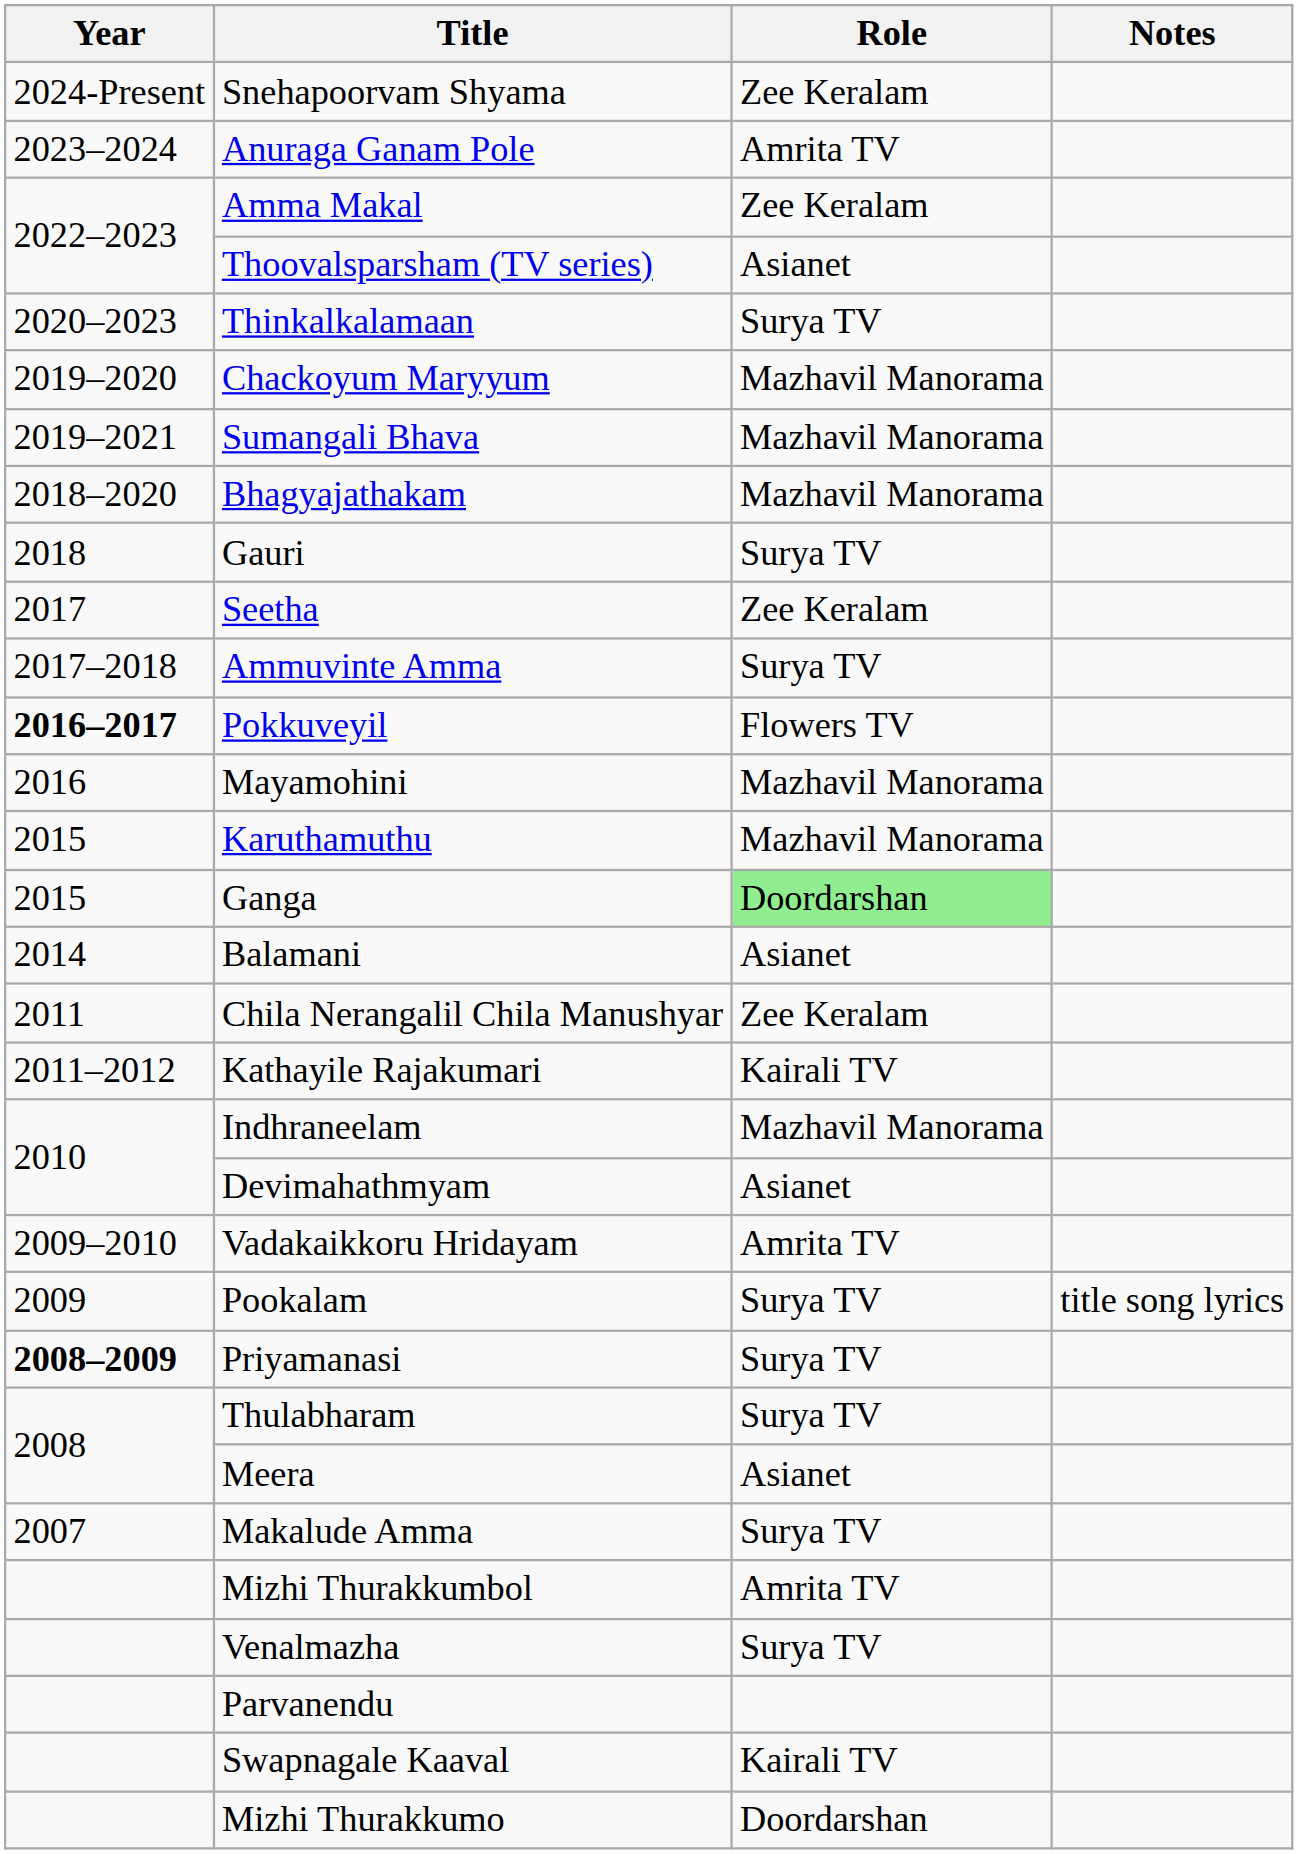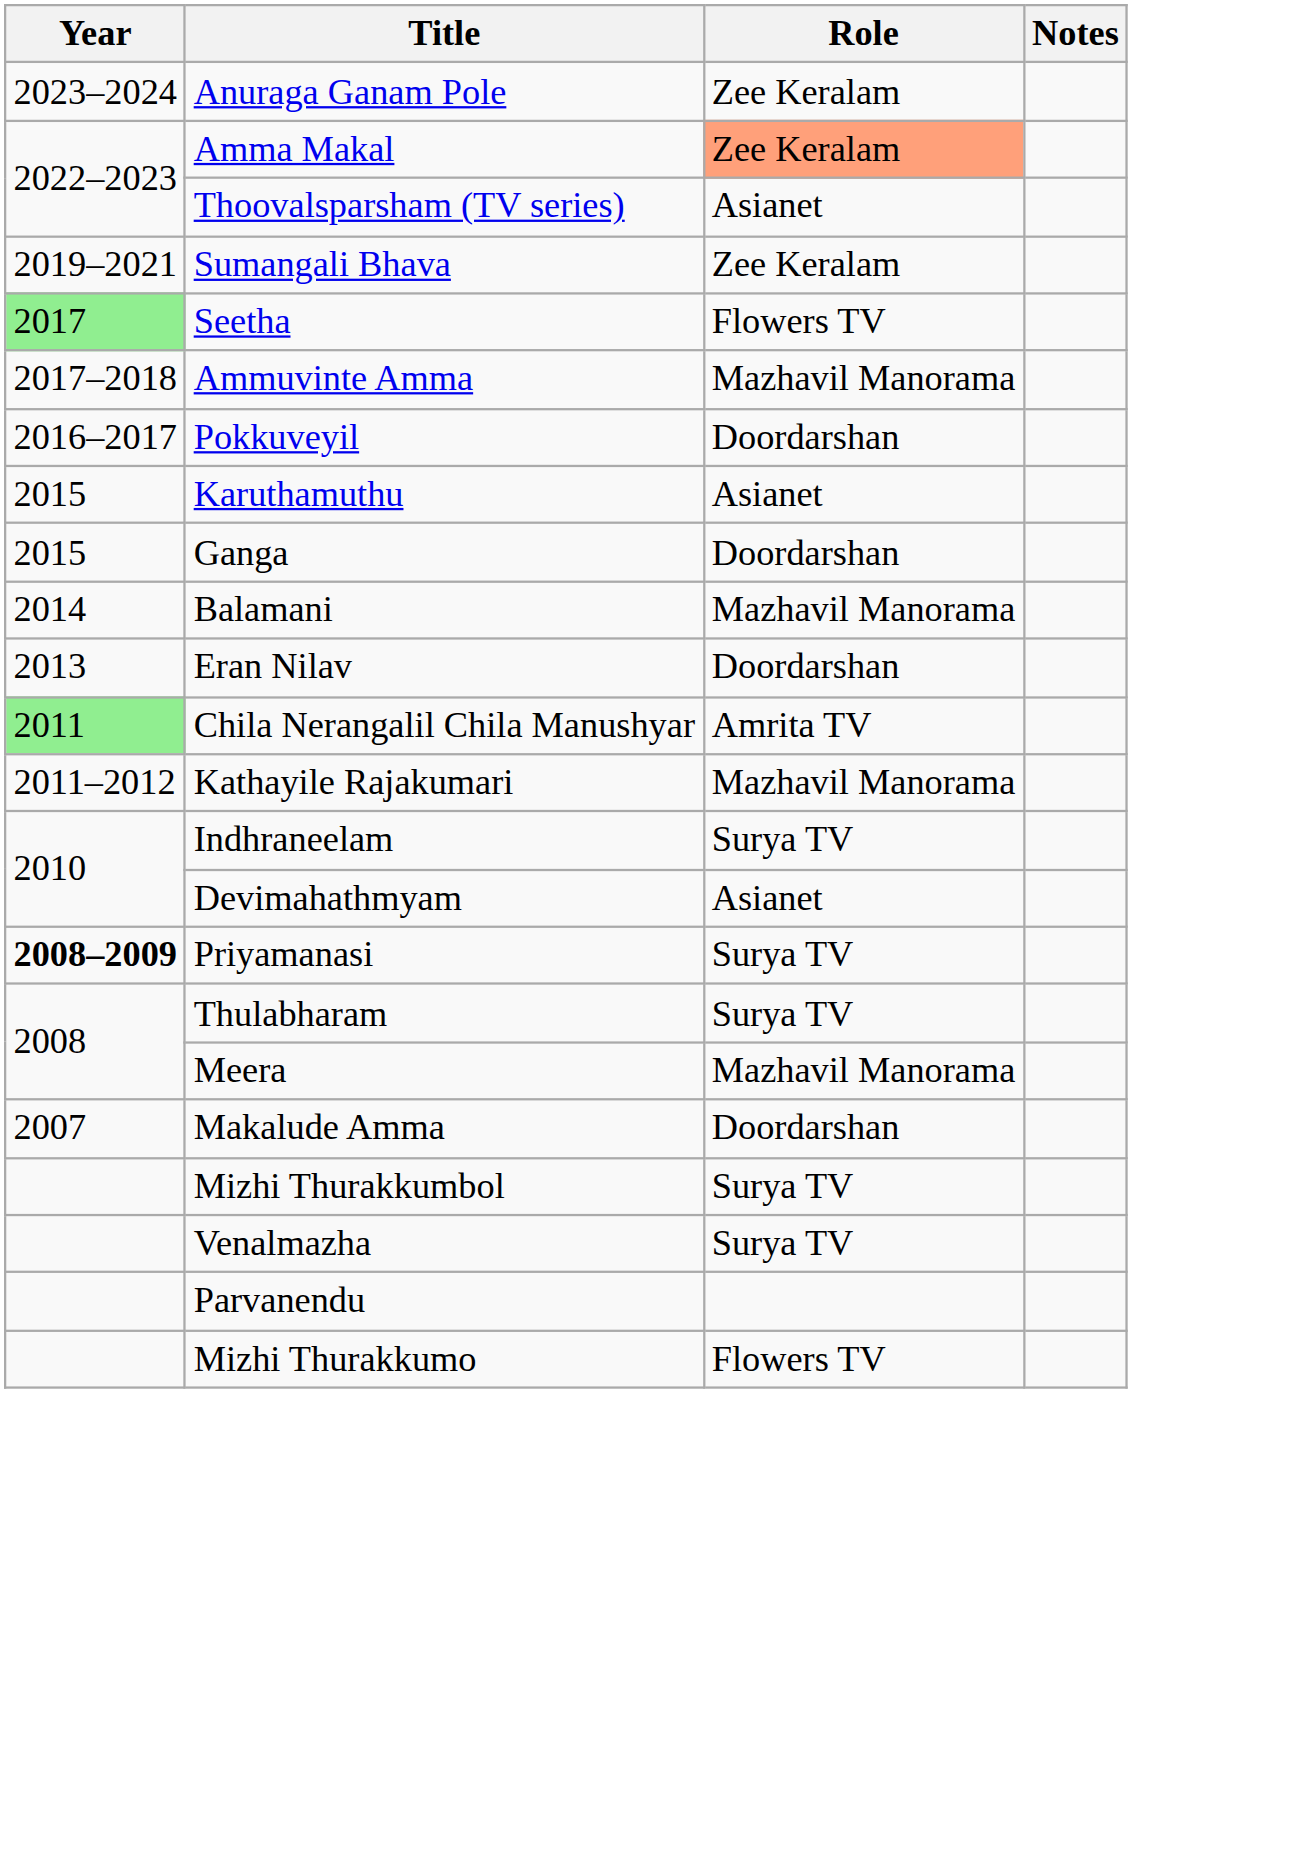 <table class="wikitable sortable">
 <tr>
 <th>Year</th>
 <th>Title</th>
 <th>Role</th>
 <th class="unsortable">Notes</th>
 </tr>
 <tr>
-<td>2024-Present</td>
-<td>Snehapoorvam Shyama</td>
-<td>Zee Keralam</td>
-<td></td>
-</tr>
-<tr>
 <td>2023–2024</td>
 <td><a href='#'>Anuraga Ganam Pole</a></td>
-<td>Amrita TV</td>
+<td>Zee Keralam</td>
 <td></td>
 </tr>
 <tr>
 <td Rowspan=2>2022–2023</td>
 <td><a href='#'>Amma Makal</a></td>
-<td>Zee Keralam</td>
+<td style="background: lightsalmon;">Zee Keralam</td>
 <td></td>
 </tr>
 <tr>
 <td><a href='#'>Thoovalsparsham (TV series)</a></td>
 <td>Asianet</td>
 <td></td>
 </tr>
 <tr>
-<td>2020–2023</td>
-<td><a href='#'>Thinkalkalamaan</a></td>
-<td>Surya TV</td>
+<td>2019–2021</td>
+<td><a href='#'>Sumangali Bhava</a></td>
+<td>Zee Keralam</td>
 <td></td>
 </tr>
 <tr>
-<td>2019–2020</td>
-<td><a href='#'>Chackoyum Maryyum</a></td>
-<td>Mazhavil Manorama</td>
-<td></td>
-</tr>
-<tr>
-<td>2019–2021</td>
-<td><a href='#'>Sumangali Bhava</a></td>
-<td>Mazhavil Manorama</td>
-<td></td>
-</tr>
-<tr>
-<td>2018–2020</td>
-<td><a href='#'>Bhagyajathakam</a></td>
-<td>Mazhavil Manorama</td>
-<td></td>
-</tr>
-<tr>
-<td>2018</td>
-<td>Gauri</td>
-<td>Surya TV</td>
-<td></td>
-</tr>
-<tr>
-<td>2017</td>
+<td style="background: lightgreen;">2017</td>
 <td><a href='#'>Seetha</a></td>
-<td>Zee Keralam</td>
+<td>Flowers TV</td>
 <td></td>
 </tr>
 <tr>
 <td>2017–2018</td>
 <td><a href='#'>Ammuvinte Amma</a></td>
-<td>Surya TV</td>
+<td>Mazhavil Manorama</td>
 <td></td>
 </tr>
 <tr>
-<td><strong>2016–2017</strong></td>
+<td>2016–2017</td>
 <td><a href='#'>Pokkuveyil</a></td>
-<td>Flowers TV</td>
-<td></td>
-</tr>
-<tr>
-<td>2016</td>
-<td>Mayamohini</td>
-<td>Mazhavil Manorama</td>
+<td>Doordarshan</td>
 <td></td>
 </tr>
 <tr>
 <td>2015</td>
 <td><a href='#'>Karuthamuthu</a></td>
-<td>Mazhavil Manorama</td>
+<td>Asianet</td>
 <td></td>
 </tr>
 <tr>
 <td>2015</td>
 <td>Ganga</td>
-<td style="background: lightgreen;">Doordarshan</td>
+<td>Doordarshan</td>
 <td></td>
 </tr>
 <tr>
 <td>2014</td>
 <td>Balamani</td>
-<td>Asianet</td>
+<td>Mazhavil Manorama</td>
 <td></td>
 </tr>
 <tr>
-<td>2011</td>
+<td>2013</td>
+<td>Eran Nilav</td>
+<td>Doordarshan</td>
+<td></td>
+</tr>
+<tr>
+<td style="background: lightgreen;">2011</td>
 <td>Chila Nerangalil Chila Manushyar</td>
-<td>Zee Keralam</td>
+<td>Amrita TV</td>
 <td></td>
 </tr>
 <tr>
 <td>2011–2012</td>
 <td>Kathayile Rajakumari</td>
-<td>Kairali TV</td>
+<td>Mazhavil Manorama</td>
 <td></td>
 </tr>
 <tr>
 <td Rowspan=2>2010</td>
 <td>Indhraneelam</td>
-<td>Mazhavil Manorama</td>
+<td>Surya TV</td>
 <td></td>
 </tr>
 <tr>
 <td>Devimahathmyam</td>
 <td>Asianet</td>
 <td></td>
-</tr>
-<tr>
-<td>2009–2010</td>
-<td>Vadakaikkoru Hridayam</td>
-<td>Amrita TV</td>
-<td></td>
-</tr>
-<tr>
-<td>2009</td>
-<td>Pookalam</td>
-<td>Surya TV</td>
-<td>title song lyrics</td>
 </tr>
 <tr>
 <td><strong>2008–2009</strong></td>
 <td>Priyamanasi</td>
 <td>Surya TV</td>
 <td></td>
 </tr>
 <tr>
 <td Rowspan=2>2008</td>
 <td>Thulabharam</td>
 <td>Surya TV</td>
 <td></td>
 </tr>
 <tr>
 <td>Meera</td>
-<td>Asianet</td>
+<td>Mazhavil Manorama</td>
 <td></td>
 </tr>
 <tr>
 <td>2007</td>
 <td>Makalude Amma</td>
-<td>Surya TV</td>
+<td>Doordarshan</td>
 <td></td>
 </tr>
 <tr>
 <td></td>
 <td>Mizhi Thurakkumbol</td>
-<td>Amrita TV</td>
+<td>Surya TV</td>
 <td></td>
 </tr>
 <tr>
 <td></td>
 <td>Venalmazha</td>
 <td>Surya TV</td>
 <td></td>
 </tr>
 <tr>
 <td></td>
 <td>Parvanendu</td>
 <td></td>
 <td></td>
 </tr>
 <tr>
 <td></td>
-<td>Swapnagale Kaaval</td>
-<td>Kairali TV</td>
-<td></td>
-</tr>
-<tr>
-<td></td>
 <td>Mizhi Thurakkumo</td>
-<td>Doordarshan</td>
+<td>Flowers TV</td>
 <td></td>
 </tr>
 </table>
